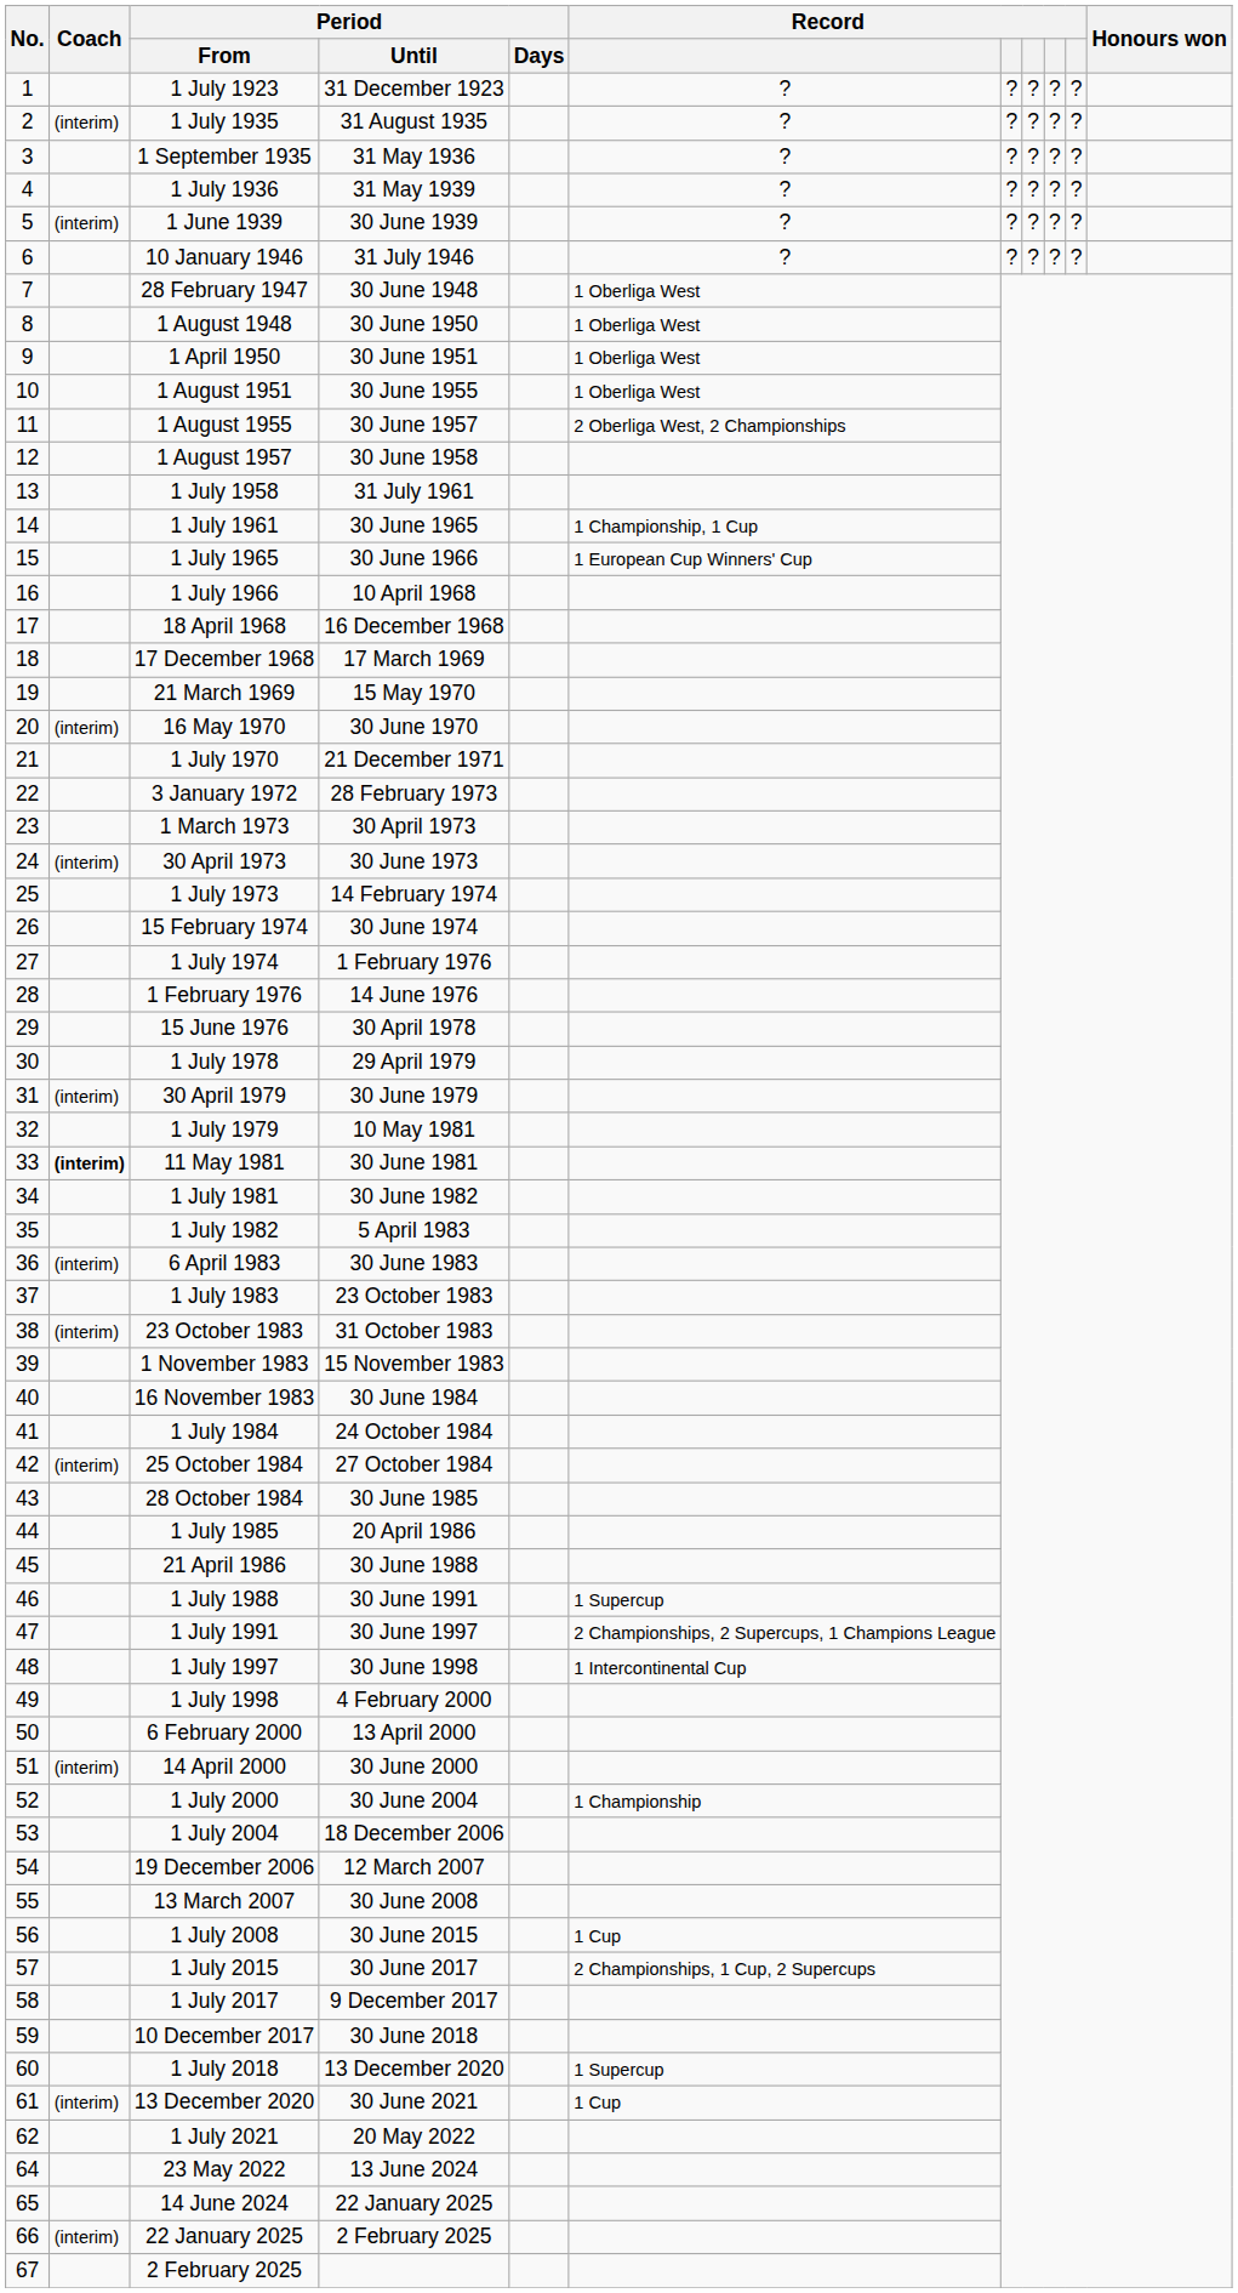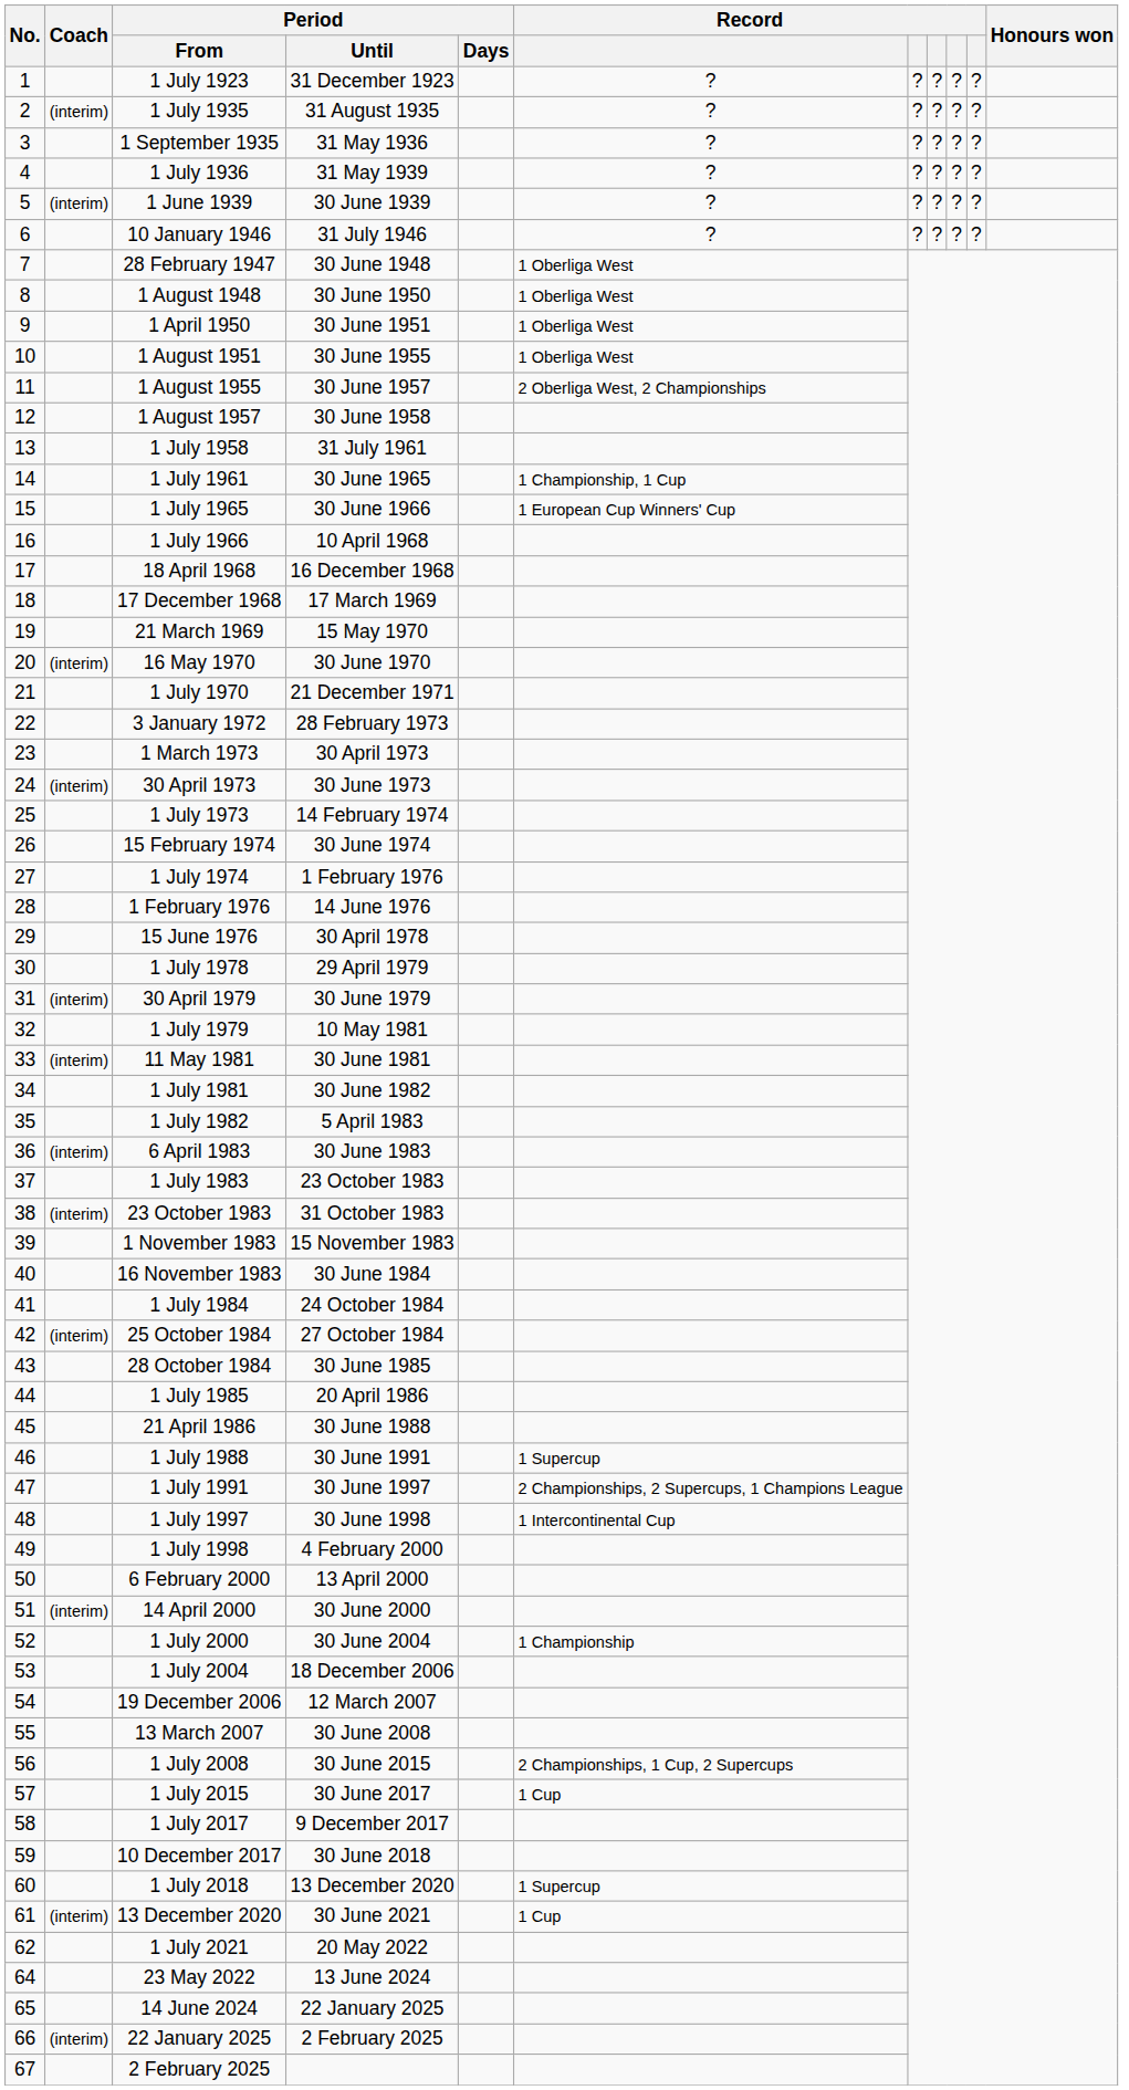 <table class="wikitable sortable" style="text-align:center">
 <tr>
 <th rowspan="2">No.</th>
 <th rowspan="2">Coach</th>
 <th colspan="3">Period</th>
 <th colspan="5">Record</th>
 <th rowspan="2">Honours won</th>
 </tr>
 <tr>
 <th>From</th>
 <th>Until</th>
 <th>Days</th>
 <th></th>
 <th></th>
 <th></th>
 <th></th>
 <th></th>
 </tr>
 <tr>
 <td>1</td>
 <td align=left> </td>
 <td>1 July 1923</td>
 <td>31 December 1923</td>
 <td></td>
 <td>?</td>
 <td>?</td>
 <td>?</td>
 <td>?</td>
 <td>?</td>
 <td></td>
 </tr>
 <tr>
 <td>2</td>
 <td align=left>  <small>(interim)</small></td>
 <td>1 July 1935</td>
 <td>31 August 1935</td>
 <td></td>
 <td>?</td>
 <td>?</td>
 <td>?</td>
 <td>?</td>
 <td>?</td>
 <td></td>
 </tr>
 <tr>
 <td>3</td>
 <td align=left> </td>
 <td>1 September 1935</td>
 <td>31 May 1936</td>
 <td></td>
 <td>?</td>
 <td>?</td>
 <td>?</td>
 <td>?</td>
 <td>?</td>
 <td></td>
 </tr>
 <tr>
 <td>4</td>
 <td align=left> </td>
 <td>1 July 1936</td>
 <td>31 May 1939</td>
 <td></td>
 <td>?</td>
 <td>?</td>
 <td>?</td>
 <td>?</td>
 <td>?</td>
 <td></td>
 </tr>
 <tr>
 <td>5</td>
 <td align=left>  <small>(interim)</small></td>
 <td>1 June 1939</td>
 <td>30 June 1939</td>
 <td></td>
 <td>?</td>
 <td>?</td>
 <td>?</td>
 <td>?</td>
 <td>?</td>
 <td></td>
 </tr>
 <tr>
 <td>6</td>
 <td align=left> </td>
 <td>10 January 1946</td>
 <td>31 July 1946</td>
 <td></td>
 <td>?</td>
 <td>?</td>
 <td>?</td>
 <td>?</td>
 <td>?</td>
 <td></td>
 </tr>
 <tr>
 <td>7</td>
 <td align=left> </td>
 <td>28 February 1947</td>
 <td>30 June 1948</td>
 <td><br></td>
 <td align=left><small>1 Oberliga West</small></td>
 </tr>
 <tr>
 <td>8</td>
 <td align=left> </td>
 <td>1 August 1948</td>
 <td>30 June 1950</td>
 <td><br></td>
 <td align=left><small>1 Oberliga West</small></td>
 </tr>
 <tr>
 <td>9</td>
 <td align=left> </td>
 <td>1 April 1950</td>
 <td>30 June 1951</td>
 <td><br></td>
 <td align=left><small>1 Oberliga West</small></td>
 </tr>
 <tr>
 <td>10</td>
 <td align=left> </td>
 <td>1 August 1951</td>
 <td>30 June 1955</td>
 <td><br></td>
 <td align=left><small>1 Oberliga West</small></td>
 </tr>
 <tr>
 <td>11</td>
 <td align=left> </td>
 <td>1 August 1955</td>
 <td>30 June 1957</td>
 <td><br></td>
 <td align=left><small>2 Oberliga West, 2 Championships</small></td>
 </tr>
 <tr>
 <td>12</td>
 <td align=left> </td>
 <td>1 August 1957</td>
 <td>30 June 1958</td>
 <td><br></td>
 <td></td>
 </tr>
 <tr>
 <td>13</td>
 <td align=left> </td>
 <td>1 July 1958</td>
 <td>31 July 1961</td>
 <td><br></td>
 <td></td>
 </tr>
 <tr>
 <td>14</td>
 <td align=left> </td>
 <td>1 July 1961</td>
 <td>30 June 1965</td>
 <td><br></td>
 <td align=left><small>1 Championship, 1 Cup</small></td>
 </tr>
 <tr>
 <td>15</td>
 <td align=left> </td>
 <td>1 July 1965</td>
 <td>30 June 1966</td>
 <td><br></td>
 <td align=left><small>1 European Cup Winners' Cup</small></td>
 </tr>
 <tr>
 <td>16</td>
 <td align=left> </td>
 <td>1 July 1966</td>
 <td>10 April 1968</td>
 <td><br></td>
 <td></td>
 </tr>
 <tr>
 <td>17</td>
 <td align=left> </td>
 <td>18 April 1968</td>
 <td>16 December 1968</td>
 <td><br></td>
 <td></td>
 </tr>
 <tr>
 <td>18</td>
 <td align=left> </td>
 <td>17 December 1968</td>
 <td>17 March 1969</td>
 <td><br></td>
 <td></td>
 </tr>
 <tr>
 <td>19</td>
 <td align=left> </td>
 <td>21 March 1969</td>
 <td>15 May 1970</td>
 <td><br></td>
 <td></td>
 </tr>
 <tr>
 <td>20</td>
 <td align=left>  <small>(interim)</small></td>
 <td>16 May 1970</td>
 <td>30 June 1970</td>
 <td><br></td>
 <td></td>
 </tr>
 <tr>
 <td>21</td>
 <td align=left> </td>
 <td>1 July 1970</td>
 <td>21 December 1971</td>
 <td><br></td>
 <td></td>
 </tr>
 <tr>
 <td>22</td>
 <td align=left> </td>
 <td>3 January 1972</td>
 <td>28 February 1973</td>
 <td><br></td>
 <td></td>
 </tr>
 <tr>
 <td>23</td>
 <td align=left> </td>
 <td>1 March 1973</td>
 <td>30 April 1973</td>
 <td><br></td>
 <td></td>
 </tr>
 <tr>
 <td>24</td>
 <td align=left>  <small>(interim)</small></td>
 <td>30 April 1973</td>
 <td>30 June 1973</td>
 <td><br></td>
 <td></td>
 </tr>
 <tr>
 <td>25</td>
 <td align=left> </td>
 <td>1 July 1973</td>
 <td>14 February 1974</td>
 <td><br></td>
 <td></td>
 </tr>
 <tr>
 <td>26</td>
 <td align=left> </td>
 <td>15 February 1974</td>
 <td>30 June 1974</td>
 <td><br></td>
 <td></td>
 </tr>
 <tr>
 <td>27</td>
 <td align=left> </td>
 <td>1 July 1974</td>
 <td>1 February 1976</td>
 <td><br></td>
 <td></td>
 </tr>
 <tr>
 <td>28</td>
 <td align=left> </td>
 <td>1 February 1976</td>
 <td>14 June 1976</td>
 <td><br></td>
 <td></td>
 </tr>
 <tr>
 <td>29</td>
 <td align=left> </td>
 <td>15 June 1976</td>
 <td>30 April 1978</td>
 <td><br></td>
 <td></td>
 </tr>
 <tr>
 <td>30</td>
 <td align=left> </td>
 <td>1 July 1978</td>
 <td>29 April 1979</td>
 <td><br></td>
 <td></td>
 </tr>
 <tr>
 <td>31</td>
 <td align=left>  <small>(interim)</small></td>
 <td>30 April 1979</td>
 <td>30 June 1979</td>
 <td><br></td>
 <td></td>
 </tr>
 <tr>
 <td>32</td>
 <td align=left> </td>
 <td>1 July 1979</td>
 <td>10 May 1981</td>
 <td><br></td>
 <td></td>
 </tr>
 <tr>
 <td>33</td>
-<td align=left><strong>  <small>(interim)</small></strong></td>
+<td align=left>  <small>(interim)</small></td>
 <td>11 May 1981</td>
 <td>30 June 1981</td>
 <td><br></td>
 <td></td>
 </tr>
 <tr>
 <td>34</td>
 <td align=left> </td>
 <td>1 July 1981</td>
 <td>30 June 1982</td>
 <td><br></td>
 <td></td>
 </tr>
 <tr>
 <td>35</td>
 <td align=left> </td>
 <td>1 July 1982</td>
 <td>5 April 1983</td>
 <td><br></td>
 <td></td>
 </tr>
 <tr>
 <td>36</td>
 <td align=left>  <small>(interim)</small></td>
 <td>6 April 1983</td>
 <td>30 June 1983</td>
 <td><br></td>
 <td></td>
 </tr>
 <tr>
 <td>37</td>
 <td align=left> </td>
 <td>1 July 1983</td>
 <td>23 October 1983</td>
 <td><br></td>
 <td></td>
 </tr>
 <tr>
 <td>38</td>
 <td align=left>  <small>(interim)</small></td>
 <td>23 October 1983</td>
 <td>31 October 1983</td>
 <td><br></td>
 <td></td>
 </tr>
 <tr>
 <td>39</td>
 <td align=left> </td>
 <td>1 November 1983</td>
 <td>15 November 1983</td>
 <td><br></td>
 <td></td>
 </tr>
 <tr>
 <td>40</td>
 <td align=left> </td>
 <td>16 November 1983</td>
 <td>30 June 1984</td>
 <td><br></td>
 <td></td>
 </tr>
 <tr>
 <td>41</td>
 <td align=left> </td>
 <td>1 July 1984</td>
 <td>24 October 1984</td>
 <td><br></td>
 <td></td>
 </tr>
 <tr>
 <td>42</td>
 <td align=left>  <small>(interim)</small></td>
 <td>25 October 1984</td>
 <td>27 October 1984</td>
 <td><br></td>
 <td></td>
 </tr>
 <tr>
 <td>43</td>
 <td align=left> </td>
 <td>28 October 1984</td>
 <td>30 June 1985</td>
 <td><br></td>
 <td></td>
 </tr>
 <tr>
 <td>44</td>
 <td align=left> </td>
 <td>1 July 1985</td>
 <td>20 April 1986</td>
 <td><br></td>
 <td></td>
 </tr>
 <tr>
 <td>45</td>
 <td align=left> </td>
 <td>21 April 1986</td>
 <td>30 June 1988</td>
 <td><br></td>
 <td></td>
 </tr>
 <tr>
 <td>46</td>
 <td align=left> </td>
 <td>1 July 1988</td>
 <td>30 June 1991</td>
 <td><br></td>
 <td align=left><small>1 Supercup</small></td>
 </tr>
 <tr>
 <td>47</td>
 <td align=left> </td>
 <td>1 July 1991</td>
 <td>30 June 1997</td>
 <td><br></td>
 <td align=left><small>2 Championships, 2 Supercups, 1 Champions League</small></td>
 </tr>
 <tr>
 <td>48</td>
 <td align=left> </td>
 <td>1 July 1997</td>
 <td>30 June 1998</td>
 <td><br></td>
 <td align=left><small>1 Intercontinental Cup</small></td>
 </tr>
 <tr>
 <td>49</td>
 <td align=left> </td>
 <td>1 July 1998</td>
 <td>4 February 2000</td>
 <td><br></td>
 <td></td>
 </tr>
 <tr>
 <td>50</td>
 <td align=left> </td>
 <td>6 February 2000</td>
 <td>13 April 2000</td>
 <td><br></td>
 <td></td>
 </tr>
 <tr>
 <td>51</td>
 <td align=left>  <small>(interim)</small></td>
 <td>14 April 2000</td>
 <td>30 June 2000</td>
 <td><br></td>
 <td></td>
 </tr>
 <tr>
 <td>52</td>
 <td align=left> </td>
 <td>1 July 2000</td>
 <td>30 June 2004</td>
 <td><br></td>
 <td align=left><small>1 Championship</small></td>
 </tr>
 <tr>
 <td>53</td>
 <td align=left> </td>
 <td>1 July 2004</td>
 <td>18 December 2006</td>
 <td><br></td>
 <td></td>
 </tr>
 <tr>
 <td>54</td>
 <td align=left> </td>
 <td>19 December 2006</td>
 <td>12 March 2007</td>
 <td><br></td>
 <td></td>
 </tr>
 <tr>
 <td>55</td>
 <td align=left> </td>
 <td>13 March 2007</td>
 <td>30 June 2008</td>
 <td><br></td>
 <td></td>
 </tr>
 <tr>
 <td>56</td>
 <td align=left> </td>
 <td>1 July 2008</td>
 <td>30 June 2015</td>
 <td><br></td>
-<td align=left><small>1 Cup</small></td>
+<td align=left><small>2 Championships, 1 Cup, 2 Supercups</small></td>
 </tr>
 <tr>
 <td>57</td>
 <td align=left> </td>
 <td>1 July 2015</td>
 <td>30 June 2017</td>
 <td><br></td>
-<td align=left><small>2 Championships, 1 Cup, 2 Supercups</small></td>
+<td align=left><small>1 Cup</small></td>
 </tr>
 <tr>
 <td>58</td>
 <td align=left> </td>
 <td>1 July 2017</td>
 <td>9 December 2017</td>
 <td><br></td>
 <td></td>
 </tr>
 <tr>
 <td>59</td>
 <td align=left> </td>
 <td>10 December 2017</td>
 <td>30 June 2018</td>
 <td><br></td>
 <td></td>
 </tr>
 <tr>
 <td>60</td>
 <td align=left> </td>
 <td>1 July 2018</td>
 <td>13 December 2020</td>
 <td><br></td>
 <td align=left><small>1 Supercup</small></td>
 </tr>
 <tr>
 <td>61</td>
 <td align=left>  <small>(interim)</small></td>
 <td>13 December 2020</td>
 <td>30 June 2021</td>
 <td><br></td>
 <td align=left><small>1 Cup</small></td>
 </tr>
 <tr>
 <td>62</td>
 <td align=left> </td>
 <td>1 July 2021</td>
 <td>20 May 2022</td>
 <td><br></td>
 <td></td>
 </tr>
 <tr>
 <td>64</td>
 <td align=left> </td>
 <td>23 May 2022</td>
 <td>13 June 2024</td>
 <td><br></td>
 <td></td>
 </tr>
 <tr>
 <td>65</td>
 <td align=left> </td>
 <td>14 June 2024</td>
 <td>22 January 2025</td>
 <td><br></td>
 <td></td>
 </tr>
 <tr>
 <td>66</td>
 <td align=left>  <small>(interim)</small></td>
 <td>22 January 2025</td>
 <td>2 February 2025</td>
 <td><br></td>
 <td></td>
 </tr>
 <tr>
 <td>67</td>
 <td align=left> </td>
 <td>2 February 2025</td>
 <td></td>
 <td><br></td>
 <td></td>
 </tr>
 </table>
